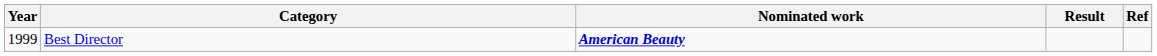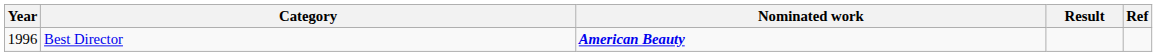 <table class="wikitable sortable">
 <tr>
 <th scope="col" style="width:1em;">Year</th>
 <th scope="col" style="width:40em;">Category</th>
 <th scope="col" style="width:35em;">Nominated work</th>
 <th scope="col" style="width:5em;">Result</th>
 <th scope="col" style="width:1em;" class="unsortable">Ref</th>
 </tr>
 <tr>
-<td>1999</td>
+<td>1996</td>
 <td><a href='#'>Best Director</a></td>
 <td><strong><em><a href='#'>American Beauty</a></em></strong></td>
 <td></td>
 <td></td>
 </tr>
 </table>
